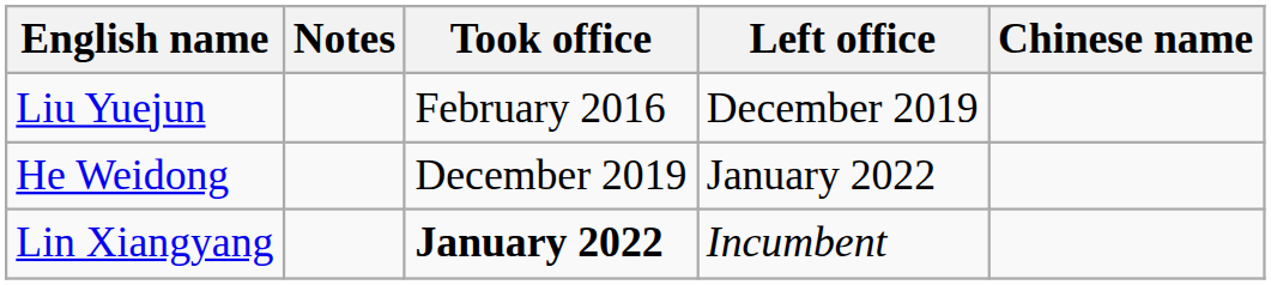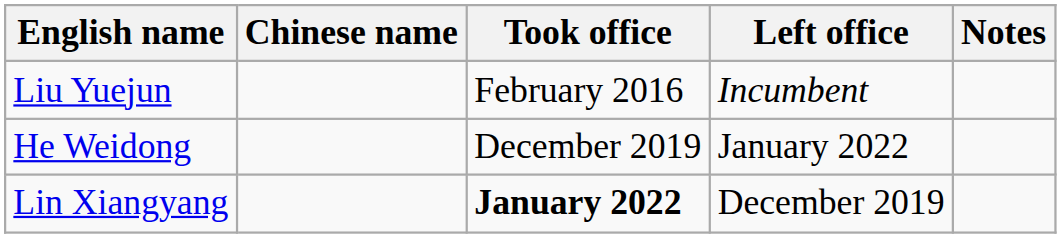 <table class="wikitable">
 <tr>
 <th>English name</th>
-<th>Notes</th>
+<th>Chinese name</th>
 <th>Took office</th>
 <th>Left office</th>
-<th>Chinese name</th>
+<th>Notes</th>
 </tr>
 <tr>
 <td><a href='#'>Liu Yuejun</a></td>
 <td></td>
 <td>February 2016</td>
-<td>December 2019</td>
+<td><em>Incumbent</em></td>
 <td></td>
 </tr>
 <tr>
 <td><a href='#'>He Weidong</a></td>
 <td></td>
 <td>December 2019</td>
 <td>January 2022</td>
 <td></td>
 </tr>
 <tr>
 <td><a href='#'>Lin Xiangyang</a></td>
 <td></td>
 <td><strong>January 2022</strong></td>
-<td><em>Incumbent</em></td>
+<td>December 2019</td>
 <td></td>
 </tr>
 </table>
